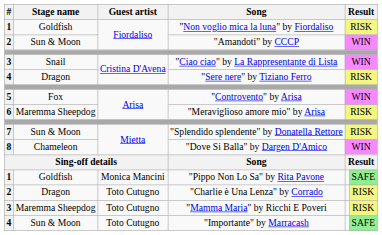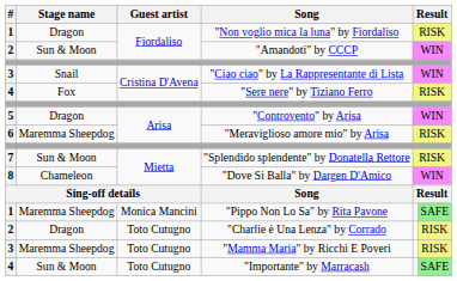 <table class="wikitable plainrowheaders" style="text-align: center;">
 <tr>
 <th>#</th>
 <th>Stage name</th>
 <th>Guest artist</th>
 <th>Song</th>
 <th colspan=2>Result</th>
 </tr>
 <tr>
 <th>1</th>
-<td>Goldfish</td>
+<td>Dragon</td>
 <td rowspan=2><a href='#'>Fiordaliso</a></td>
 <td>"<a href='#'>Non voglio mica la luna</a>" by <a href='#'>Fiordaliso</a></td>
 <td colspan="2" bgcolor="#F3F781">RISK</td>
 </tr>
 <tr>
 <th>2</th>
 <td>Sun & Moon</td>
 <td>"Amandoti" by <a href='#'>CCCP</a></td>
 <td colspan="2" bgcolor=#F888FD>WIN</td>
 </tr>
 <tr>
 <td colspan="6" style="background:darkgray"></td>
 </tr>
 <tr>
 <th>3</th>
 <td>Snail</td>
 <td rowspan=2><a href='#'>Cristina D'Avena</a></td>
 <td>"<a href='#'>Ciao ciao</a>" by <a href='#'>La Rappresentante di Lista</a></td>
 <td colspan="2" bgcolor=#F888FD>WIN</td>
 </tr>
 <tr>
 <th>4</th>
-<td>Dragon</td>
+<td>Fox</td>
 <td>"<a href='#'>Sere nere</a>" by <a href='#'>Tiziano Ferro</a></td>
 <td colspan="2" bgcolor="#F3F781">RISK</td>
 </tr>
 <tr>
 <td colspan="6" style="background:darkgray"></td>
 </tr>
 <tr>
 <th>5</th>
-<td>Fox</td>
+<td>Dragon</td>
 <td rowspan=2><a href='#'>Arisa</a></td>
 <td>"<a href='#'>Controvento</a>" by <a href='#'>Arisa</a></td>
 <td colspan="2" bgcolor=#F888FD>WIN</td>
 </tr>
 <tr>
 <th>6</th>
 <td>Maremma Sheepdog</td>
 <td>"Meraviglioso amore mio" by <a href='#'>Arisa</a></td>
 <td colspan="2" bgcolor="#F3F781">RISK</td>
 </tr>
 <tr>
 <td colspan="6" style="background:darkgray"></td>
 </tr>
 <tr>
 <th>7</th>
 <td>Sun & Moon</td>
 <td rowspan=2><a href='#'>Mietta</a></td>
 <td>"Splendido splendente" by <a href='#'>Donatella Rettore</a></td>
 <td colspan="2" bgcolor="#F3F781">RISK</td>
 </tr>
 <tr>
 <th>8</th>
 <td>Chameleon</td>
 <td>"Dove Si Balla" by <a href='#'>Dargen D'Amico</a></td>
 <td colspan="2" bgcolor=#F888FD>WIN</td>
 </tr>
 <tr>
 <th colspan="3">Sing-off details</th>
 <th>Song</th>
 <th colspan=2>Result</th>
 </tr>
 <tr>
 <th>1</th>
-<td>Goldfish</td>
+<td>Maremma Sheepdog</td>
 <td>Monica Mancini</td>
 <td>"Pippo Non Lo Sa" by <a href='#'>Rita Pavone</a></td>
 <td></td>
 <td bgcolor=lightgreen>SAFE</td>
 </tr>
 <tr>
 <th>2</th>
 <td>Dragon</td>
 <td>Toto Cutugno</td>
 <td>"Charlie è Una Lenza" by <a href='#'>Corrado</a></td>
 <td></td>
 <td bgcolor="#F3F781">RISK</td>
 </tr>
 <tr>
 <th>3</th>
 <td>Maremma Sheepdog</td>
 <td>Toto Cutugno</td>
 <td>"<a href='#'>Mamma Maria</a>" by Ricchi E Poveri</td>
 <td></td>
 <td bgcolor="#F3F781">RISK</td>
 </tr>
 <tr>
 <th>4</th>
 <td>Sun & Moon</td>
 <td>Toto Cutugno</td>
 <td>"Importante" by <a href='#'>Marracash</a></td>
 <td></td>
 <td bgcolor=lightgreen>SAFE</td>
 </tr>
 </table>
